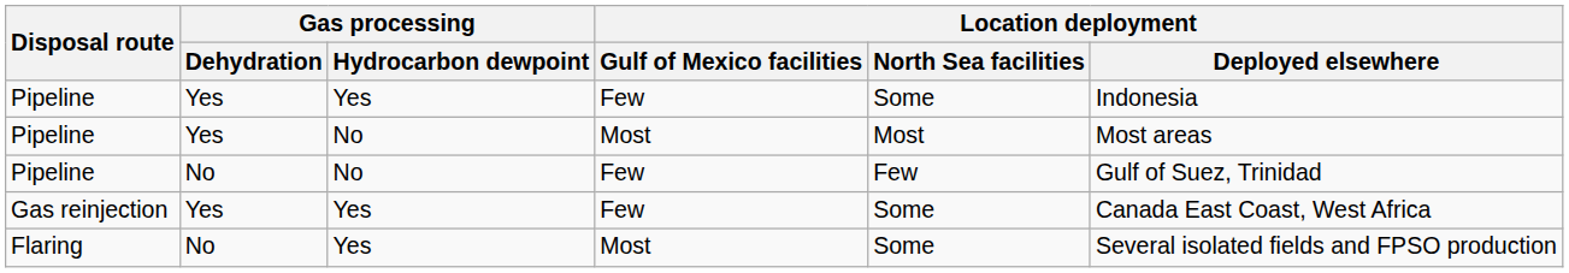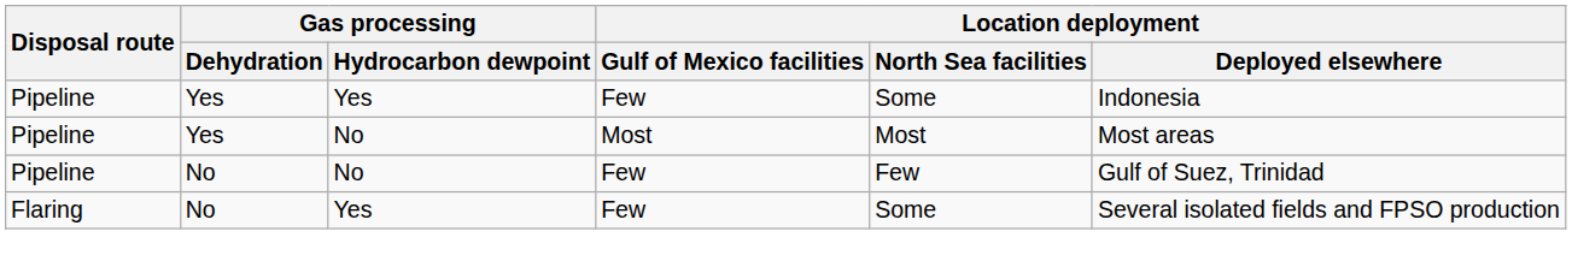 <table class="wikitable">
 <tr>
 <th rowspan="2">Disposal route</th>
 <th colspan="2">Gas processing</th>
 <th colspan="3">Location deployment</th>
 </tr>
 <tr>
 <th>Dehydration</th>
 <th>Hydrocarbon dewpoint</th>
 <th>Gulf of Mexico facilities</th>
 <th>North Sea facilities</th>
 <th>Deployed elsewhere</th>
 </tr>
 <tr>
 <td>Pipeline</td>
 <td>Yes</td>
 <td>Yes</td>
 <td>Few</td>
 <td>Some</td>
 <td>Indonesia</td>
 </tr>
 <tr>
 <td>Pipeline</td>
 <td>Yes</td>
 <td>No</td>
 <td>Most</td>
 <td>Most</td>
 <td>Most areas</td>
 </tr>
 <tr>
 <td>Pipeline</td>
 <td>No</td>
 <td>No</td>
 <td>Few</td>
 <td>Few</td>
 <td>Gulf of Suez, Trinidad</td>
 </tr>
 <tr>
-<td>Gas reinjection</td>
-<td>Yes</td>
-<td>Yes</td>
-<td>Few</td>
-<td>Some</td>
-<td>Canada East Coast, West Africa</td>
-</tr>
-<tr>
 <td>Flaring</td>
 <td>No</td>
 <td>Yes</td>
-<td>Most</td>
+<td>Few</td>
 <td>Some</td>
 <td>Several isolated fields and FPSO production</td>
 </tr>
 </table>
